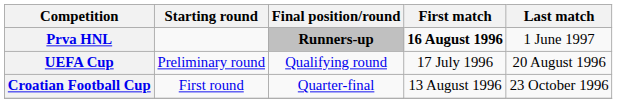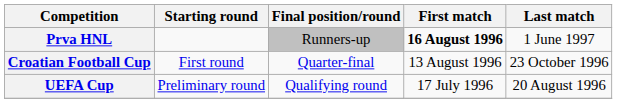 <table class="wikitable plainrowheaders" style="text-align:center;">
 <tr>
 <th scope=col>Competition</th>
 <th scope=col>Starting round</th>
 <th scope=col>Final position/round</th>
 <th scope=col>First match</th>
 <th scope=col>Last match</th>
 </tr>
 <tr>
 <th scope=row align=left><a href='#'>Prva HNL</a></th>
 <td></td>
-<td style="background: silver"><strong>Runners-up</strong></td>
+<td style="background: silver">Runners-up</td>
 <td><strong>16 August 1996</strong></td>
 <td>1 June 1997</td>
+</tr>
+<tr>
+<th scope=row align=left><a href='#'>Croatian Football Cup</a></th>
+<td><a href='#'>First round</a></td>
+<td><a href='#'>Quarter-final</a></td>
+<td>13 August 1996</td>
+<td>23 October 1996</td>
 </tr>
 <tr>
 <th scope=row align=left><a href='#'>UEFA Cup</a></th>
 <td><a href='#'>Preliminary round</a></td>
 <td><a href='#'>Qualifying round</a></td>
 <td>17 July 1996</td>
 <td>20 August 1996</td>
 </tr>
 <tr>
-<th scope=row align=left><a href='#'>Croatian Football Cup</a></th>
-<td><a href='#'>First round</a></td>
-<td><a href='#'>Quarter-final</a></td>
-<td>13 August 1996</td>
-<td>23 October 1996</td>
-</tr>
-<tr>
 </tr>
 </table>
